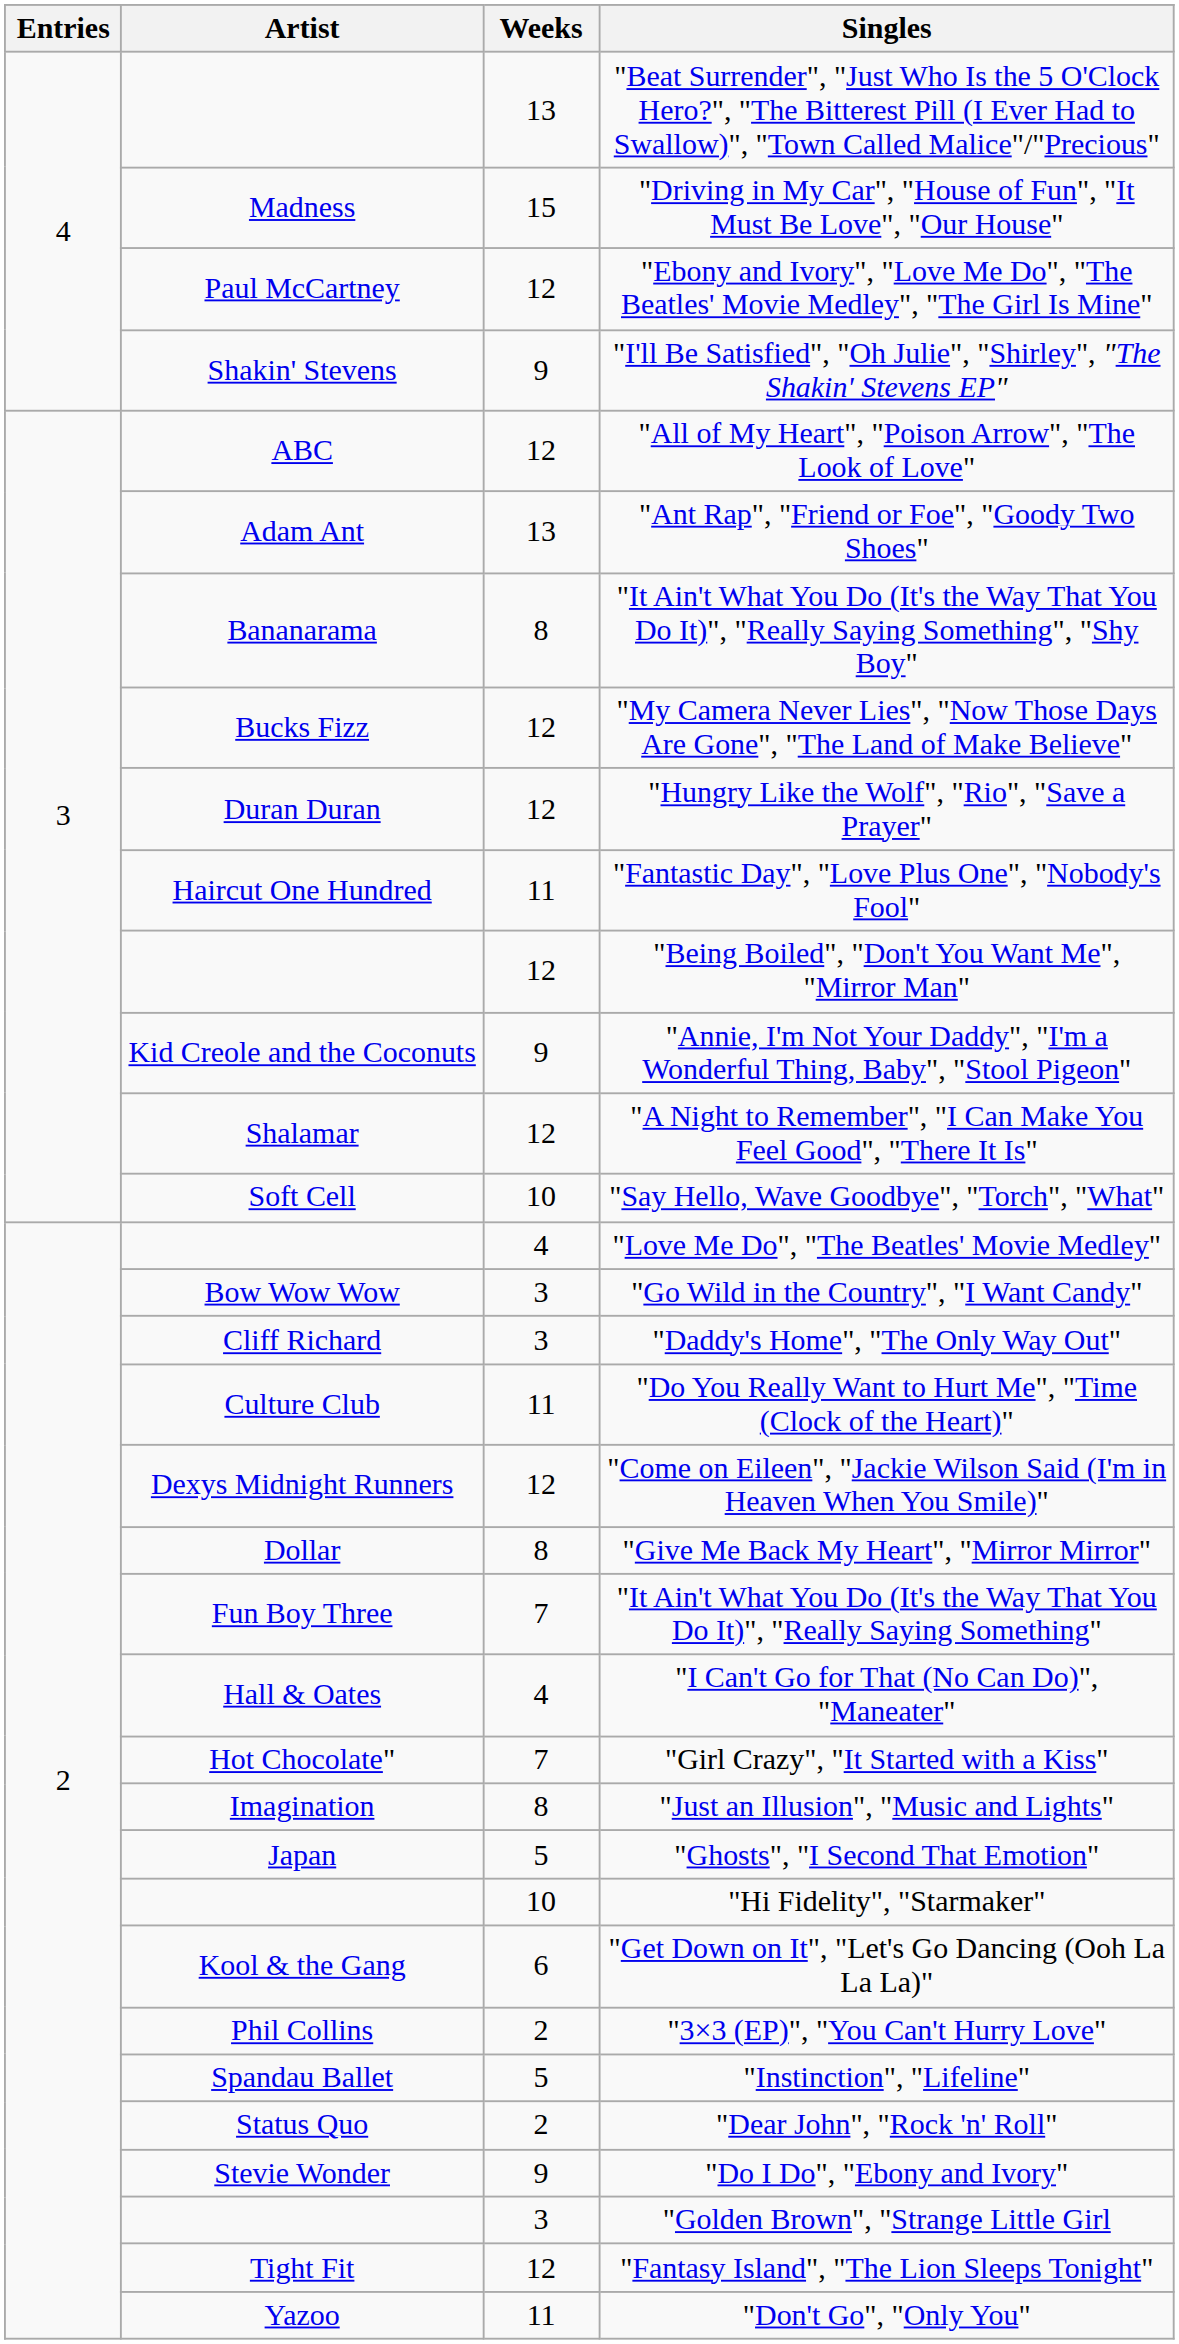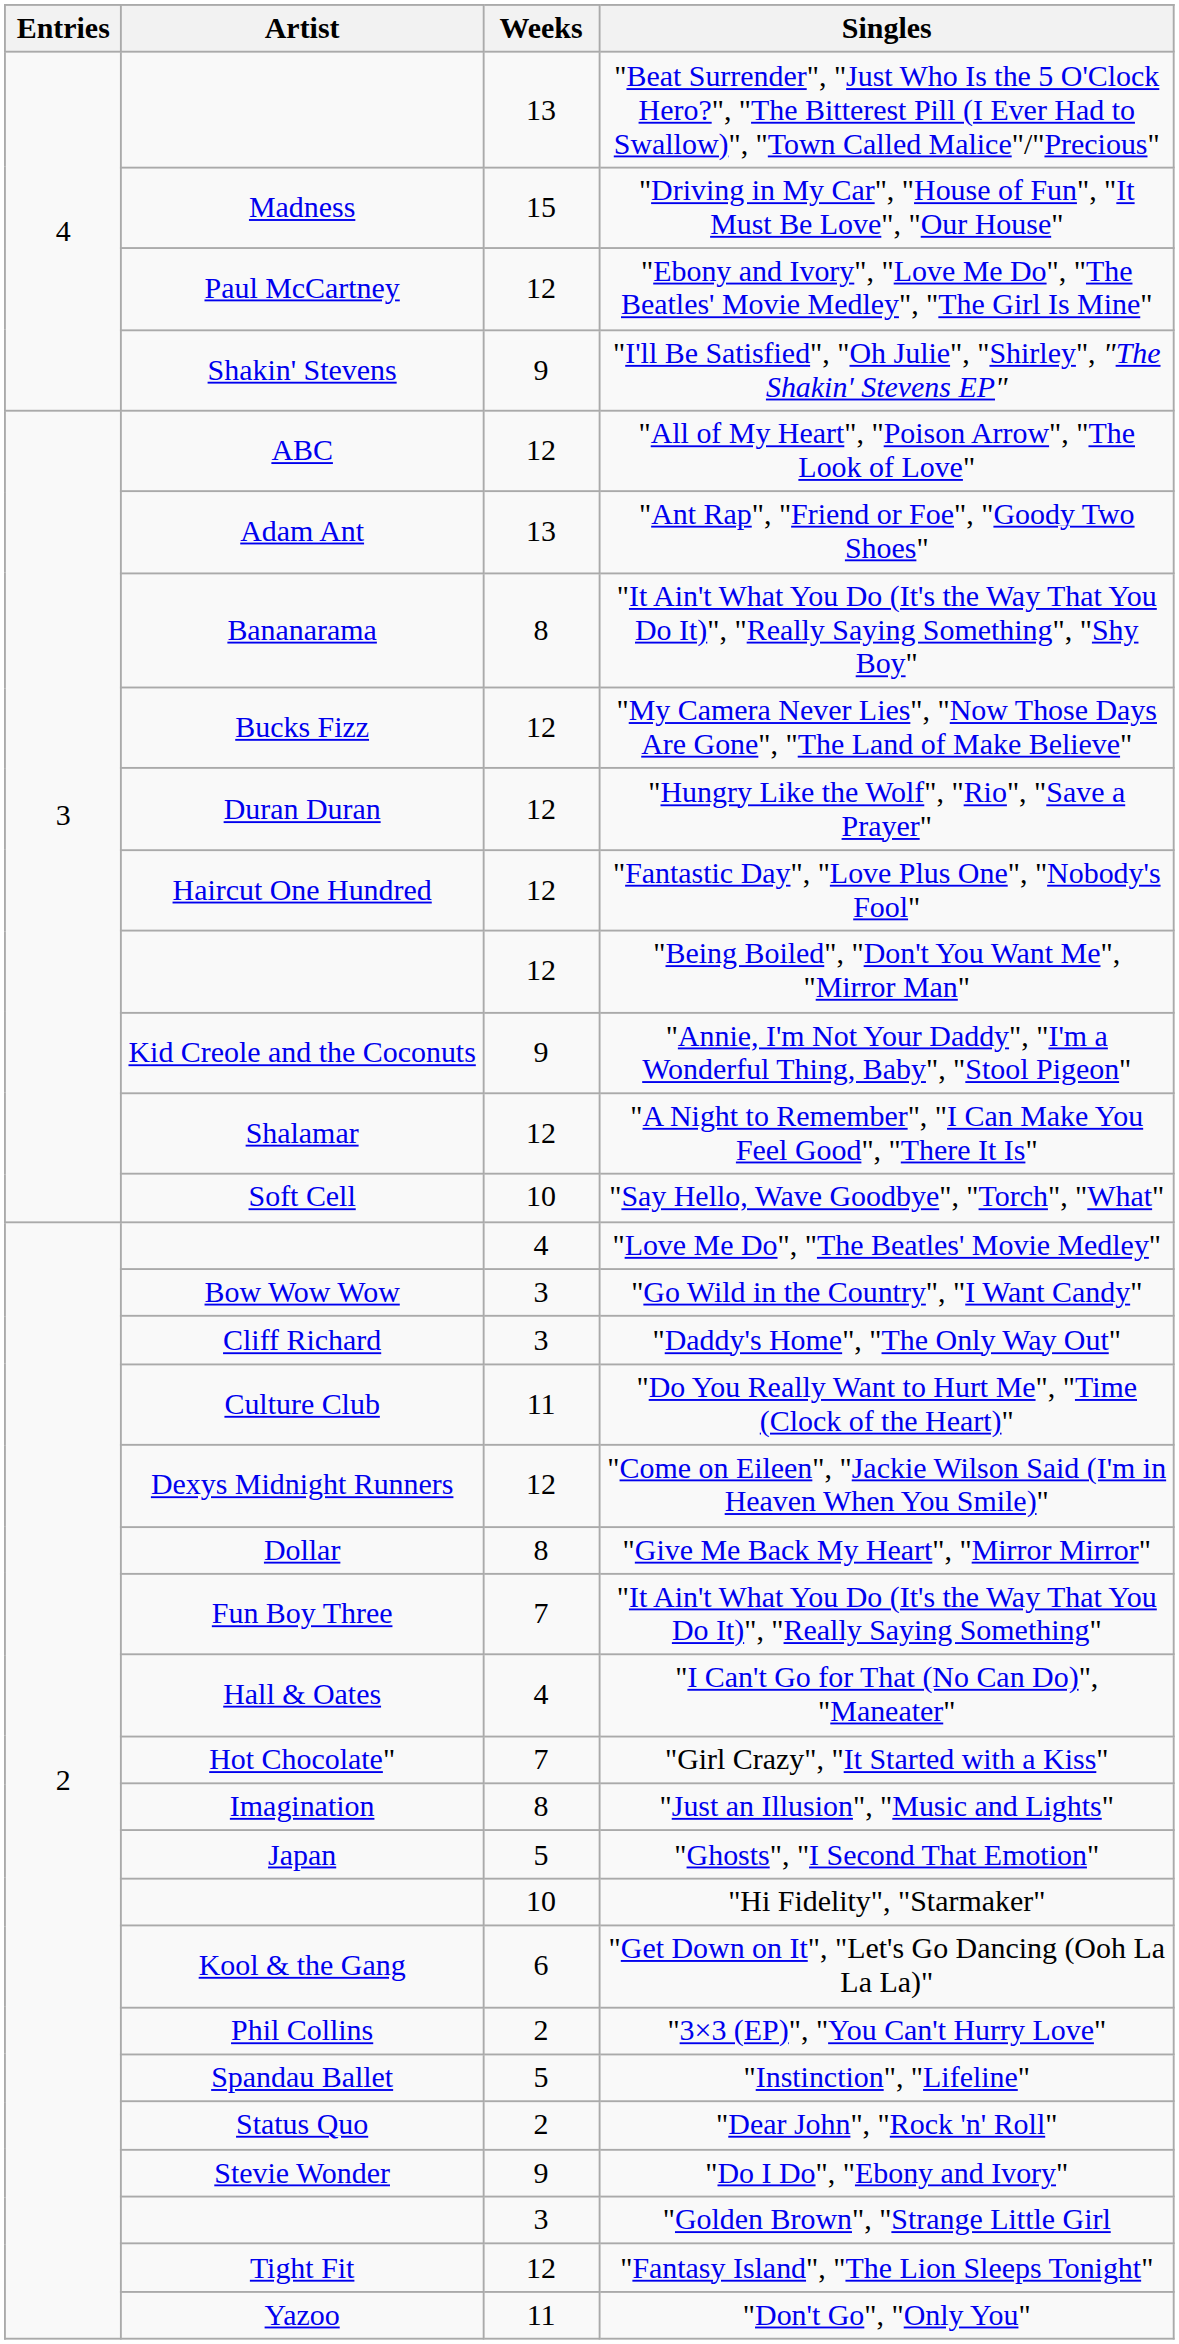 <table class="wikitable sortable" style="text-align: center;">
 <tr>
 <th scope="col" style="width:55px;" data-sort-type="number">Entries</th>
 <th scope="col" style="text-align:center;">Artist</th>
 <th scope="col" style="width:55px;" data-sort-type="number">Weeks</th>
 <th scope="col" style="width:300px;">Singles</th>
 </tr>
 <tr>
 <td rowspan="4" style="text-align:center">4</td>
 <td></td>
 <td>13</td>
 <td>"<a href='#'>Beat Surrender</a>", "<a href='#'>Just Who Is the 5 O'Clock Hero?</a>", "<a href='#'>The Bitterest Pill (I Ever Had to Swallow)</a>", "<a href='#'>Town Called Malice</a>"/"<a href='#'>Precious</a>"</td>
 </tr>
 <tr>
 <td><a href='#'>Madness</a> </td>
 <td>15</td>
 <td>"<a href='#'>Driving in My Car</a>", "<a href='#'>House of Fun</a>", "<a href='#'>It Must Be Love</a>", "<a href='#'>Our House</a>"</td>
 </tr>
 <tr>
 <td><a href='#'>Paul McCartney</a></td>
 <td>12</td>
 <td>"<a href='#'>Ebony and Ivory</a>", "<a href='#'>Love Me Do</a>", "<a href='#'>The Beatles' Movie Medley</a>", "<a href='#'>The Girl Is Mine</a>"</td>
 </tr>
 <tr>
 <td><a href='#'>Shakin' Stevens</a></td>
 <td>9</td>
 <td>"<a href='#'>I'll Be Satisfied</a>", "<a href='#'>Oh Julie</a>", "<a href='#'>Shirley</a>", <em>"<a href='#'>The Shakin' Stevens EP</a>"</em></td>
 </tr>
 <tr>
 <td rowspan="10" style="text-align:center">3</td>
 <td><a href='#'>ABC</a></td>
 <td>12</td>
 <td>"<a href='#'>All of My Heart</a>", "<a href='#'>Poison Arrow</a>", "<a href='#'>The Look of Love</a>"</td>
 </tr>
 <tr>
 <td><a href='#'>Adam Ant</a> </td>
 <td>13</td>
 <td>"<a href='#'>Ant Rap</a>", "<a href='#'>Friend or Foe</a>", "<a href='#'>Goody Two Shoes</a>"</td>
 </tr>
 <tr>
 <td><a href='#'>Bananarama</a></td>
 <td>8</td>
 <td>"<a href='#'>It Ain't What You Do (It's the Way That You Do It)</a>", "<a href='#'>Really Saying Something</a>", "<a href='#'>Shy Boy</a>"</td>
 </tr>
 <tr>
 <td><a href='#'>Bucks Fizz</a> </td>
 <td>12</td>
 <td>"<a href='#'>My Camera Never Lies</a>", "<a href='#'>Now Those Days Are Gone</a>", "<a href='#'>The Land of Make Believe</a>"</td>
 </tr>
 <tr>
 <td><a href='#'>Duran Duran</a></td>
 <td>12</td>
 <td>"<a href='#'>Hungry Like the Wolf</a>", "<a href='#'>Rio</a>", "<a href='#'>Save a Prayer</a>"</td>
 </tr>
 <tr>
 <td><a href='#'>Haircut One Hundred</a></td>
-<td>11</td>
+<td>12</td>
 <td>"<a href='#'>Fantastic Day</a>", "<a href='#'>Love Plus One</a>", "<a href='#'>Nobody's Fool</a>"</td>
 </tr>
 <tr>
 <td> </td>
 <td>12</td>
 <td>"<a href='#'>Being Boiled</a>", "<a href='#'>Don't You Want Me</a>", "<a href='#'>Mirror Man</a>"</td>
 </tr>
 <tr>
 <td><a href='#'>Kid Creole and the Coconuts</a></td>
 <td>9</td>
 <td>"<a href='#'>Annie, I'm Not Your Daddy</a>", "<a href='#'>I'm a Wonderful Thing, Baby</a>", "<a href='#'>Stool Pigeon</a>"</td>
 </tr>
 <tr>
 <td><a href='#'>Shalamar</a></td>
 <td>12</td>
 <td>"<a href='#'>A Night to Remember</a>", "<a href='#'>I Can Make You Feel Good</a>", "<a href='#'>There It Is</a>"</td>
 </tr>
 <tr>
 <td><a href='#'>Soft Cell</a></td>
 <td>10</td>
 <td>"<a href='#'>Say Hello, Wave Goodbye</a>", "<a href='#'>Torch</a>", "<a href='#'>What</a>"</td>
 </tr>
 <tr>
 <td rowspan="20" style="text-align:center">2</td>
 <td></td>
 <td>4</td>
 <td>"<a href='#'>Love Me Do</a>", "<a href='#'>The Beatles' Movie Medley</a>"</td>
 </tr>
 <tr>
 <td><a href='#'>Bow Wow Wow</a></td>
 <td>3</td>
 <td>"<a href='#'>Go Wild in the Country</a>", "<a href='#'>I Want Candy</a>"</td>
 </tr>
 <tr>
 <td><a href='#'>Cliff Richard</a> </td>
 <td>3</td>
 <td>"<a href='#'>Daddy's Home</a>", "<a href='#'>The Only Way Out</a>"</td>
 </tr>
 <tr>
 <td><a href='#'>Culture Club</a></td>
 <td>11</td>
 <td>"<a href='#'>Do You Really Want to Hurt Me</a>", "<a href='#'>Time (Clock of the Heart)</a>"</td>
 </tr>
 <tr>
 <td><a href='#'>Dexys Midnight Runners</a></td>
 <td>12</td>
 <td>"<a href='#'>Come on Eileen</a>", "<a href='#'>Jackie Wilson Said (I'm in Heaven When You Smile)</a>"</td>
 </tr>
 <tr>
 <td><a href='#'>Dollar</a> </td>
 <td>8</td>
 <td>"<a href='#'>Give Me Back My Heart</a>", "<a href='#'>Mirror Mirror</a>"</td>
 </tr>
 <tr>
 <td><a href='#'>Fun Boy Three</a></td>
 <td>7</td>
 <td>"<a href='#'>It Ain't What You Do (It's the Way That You Do It)</a>", "<a href='#'>Really Saying Something</a>"</td>
 </tr>
 <tr>
 <td><a href='#'>Hall & Oates</a></td>
 <td>4</td>
 <td>"<a href='#'>I Can't Go for That (No Can Do)</a>", "<a href='#'>Maneater</a>"</td>
 </tr>
 <tr>
 <td><a href='#'>Hot Chocolate</a>"</td>
 <td>7</td>
 <td>"Girl Crazy", "<a href='#'>It Started with a Kiss</a>"</td>
 </tr>
 <tr>
 <td><a href='#'>Imagination</a></td>
 <td>8</td>
 <td>"<a href='#'>Just an Illusion</a>", "<a href='#'>Music and Lights</a>"</td>
 </tr>
 <tr>
 <td><a href='#'>Japan</a></td>
 <td>5</td>
 <td>"<a href='#'>Ghosts</a>", "<a href='#'>I Second That Emotion</a>"</td>
 </tr>
 <tr>
 <td></td>
 <td>10</td>
 <td>"Hi Fidelity", "Starmaker"</td>
 </tr>
 <tr>
 <td><a href='#'>Kool & the Gang</a></td>
 <td>6</td>
 <td>"<a href='#'>Get Down on It</a>", "Let's Go Dancing (Ooh La La La)"</td>
 </tr>
 <tr>
 <td><a href='#'>Phil Collins</a> </td>
 <td>2</td>
 <td>"<a href='#'>3×3 (EP)</a>", "<a href='#'>You Can't Hurry Love</a>"</td>
 </tr>
 <tr>
 <td><a href='#'>Spandau Ballet</a></td>
 <td>5</td>
 <td>"<a href='#'>Instinction</a>", "<a href='#'>Lifeline</a>"</td>
 </tr>
 <tr>
 <td><a href='#'>Status Quo</a> </td>
 <td>2</td>
 <td>"<a href='#'>Dear John</a>", "<a href='#'>Rock 'n' Roll</a>"</td>
 </tr>
 <tr>
 <td><a href='#'>Stevie Wonder</a></td>
 <td>9</td>
 <td>"<a href='#'>Do I Do</a>", "<a href='#'>Ebony and Ivory</a>"</td>
 </tr>
 <tr>
 <td></td>
 <td>3</td>
 <td>"<a href='#'>Golden Brown</a>", "<a href='#'>Strange Little Girl</a></td>
 </tr>
 <tr>
 <td><a href='#'>Tight Fit</a></td>
 <td>12</td>
 <td>"<a href='#'>Fantasy Island</a>", "<a href='#'>The Lion Sleeps Tonight</a>"</td>
 </tr>
 <tr>
 <td><a href='#'>Yazoo</a></td>
 <td>11</td>
 <td>"<a href='#'>Don't Go</a>", "<a href='#'>Only You</a>"</td>
 </tr>
 </table>
